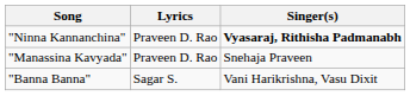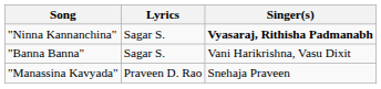 <table class="wikitable sortable">
 <tr>
 <th>Song</th>
 <th>Lyrics</th>
 <th>Singer(s)</th>
 </tr>
 <tr>
 <td>"Ninna Kannanchina"</td>
-<td>Praveen D. Rao</td>
+<td>Sagar S.</td>
 <td><strong>Vyasaraj, Rithisha Padmanabh</strong></td>
+</tr>
+<tr>
+<td>"Banna Banna"</td>
+<td>Sagar S.</td>
+<td>Vani Harikrishna, Vasu Dixit</td>
 </tr>
 <tr>
 <td>"Manassina Kavyada"</td>
 <td>Praveen D. Rao</td>
 <td>Snehaja Praveen</td>
 </tr>
-<tr>
-<td>"Banna Banna"</td>
-<td>Sagar S.</td>
-<td>Vani Harikrishna, Vasu Dixit</td>
-</tr>
 </table>
